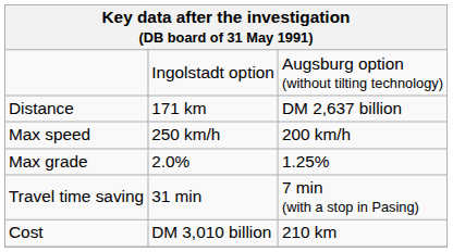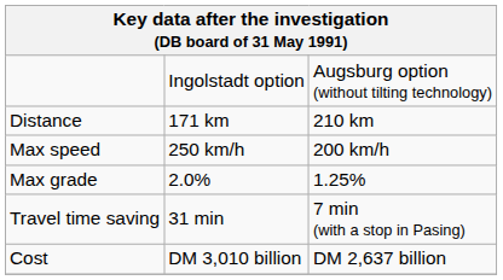 <table class="wikitable floatright">
 <tr class="hintergrundfarbe6">
 <th ! colspan="3">Key data after the investigation<br><small>(DB board of 31 May 1991)</small></th>
 </tr>
 <tr>
 <td></td>
 <td>Ingolstadt option</td>
 <td>Augsburg option<br><small>(without tilting technology)</small></td>
 </tr>
 <tr>
 <td>Distance</td>
 <td>171 km</td>
-<td>DM 2,637 billion</td>
+<td>210 km</td>
 </tr>
 <tr>
 <td>Max speed</td>
 <td>250 km/h</td>
 <td>200 km/h</td>
 </tr>
 <tr>
 <td>Max grade</td>
 <td>2.0%</td>
 <td>1.25%</td>
 </tr>
 <tr>
 <td>Travel time saving</td>
 <td>31 min</td>
 <td>7 min<br><small>(with a stop in Pasing)</small></td>
 </tr>
 <tr>
 <td>Cost</td>
 <td>DM 3,010 billion</td>
-<td>210 km</td>
+<td>DM 2,637 billion</td>
 </tr>
 <tr>
 </tr>
 </table>
